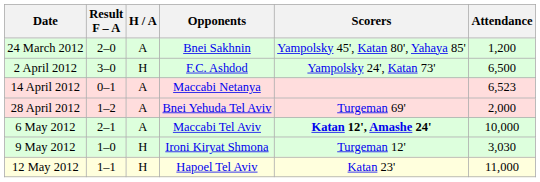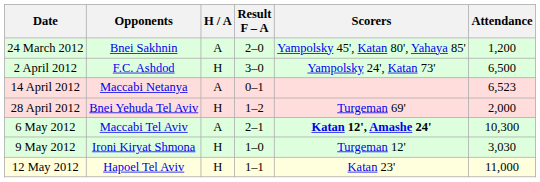 <table class="wikitable" style="text-align:center">
 <tr>
 <th>Date</th>
+<th>Opponents</th>
+<th>H / A</th>
 <th>Result<br>F – A</th>
-<th>H / A</th>
-<th>Opponents</th>
 <th>Scorers</th>
 <th>Attendance</th>
 </tr>
 <tr bgcolor="#ddffdd">
 <td>24 March 2012</td>
+<td><a href='#'>Bnei Sakhnin</a></td>
+<td>A</td>
 <td>2–0</td>
-<td>A</td>
-<td><a href='#'>Bnei Sakhnin</a></td>
 <td><a href='#'>Yampolsky</a> 45', <a href='#'>Katan</a> 80', <a href='#'>Yahaya</a> 85'</td>
 <td>1,200</td>
 </tr>
 <tr bgcolor="#ddffdd">
 <td>2 April 2012</td>
+<td><a href='#'>F.C. Ashdod</a></td>
+<td>H</td>
 <td>3–0</td>
-<td>H</td>
-<td><a href='#'>F.C. Ashdod</a></td>
 <td><a href='#'>Yampolsky</a> 24', <a href='#'>Katan</a> 73'</td>
 <td>6,500</td>
 </tr>
 <tr bgcolor="#ffdddd">
 <td>14 April 2012</td>
+<td><a href='#'>Maccabi Netanya</a></td>
+<td>A</td>
 <td>0–1</td>
-<td>A</td>
-<td><a href='#'>Maccabi Netanya</a></td>
 <td></td>
 <td>6,523</td>
 </tr>
 <tr bgcolor="#ffdddd">
 <td>28 April 2012</td>
+<td><a href='#'>Bnei Yehuda Tel Aviv</a></td>
+<td>H</td>
 <td>1–2</td>
-<td>A</td>
-<td><a href='#'>Bnei Yehuda Tel Aviv</a></td>
 <td><a href='#'>Turgeman</a> 69'</td>
 <td>2,000</td>
 </tr>
 <tr bgcolor="#ddffdd">
 <td>6 May 2012</td>
+<td><a href='#'>Maccabi Tel Aviv</a></td>
+<td>A</td>
 <td>2–1</td>
-<td>A</td>
-<td><a href='#'>Maccabi Tel Aviv</a></td>
 <td><strong><a href='#'>Katan</a> 12', <a href='#'>Amashe</a> 24'</strong></td>
-<td>10,000</td>
+<td>10,300</td>
 </tr>
 <tr bgcolor="#ddffdd">
 <td>9 May 2012</td>
+<td><a href='#'>Ironi Kiryat Shmona</a></td>
+<td>H</td>
 <td>1–0</td>
-<td>H</td>
-<td><a href='#'>Ironi Kiryat Shmona</a></td>
 <td><a href='#'>Turgeman</a> 12'</td>
 <td>3,030</td>
 </tr>
 <tr bgcolor="#ffffdd">
 <td>12 May 2012</td>
+<td><a href='#'>Hapoel Tel Aviv</a></td>
+<td>H</td>
 <td>1–1</td>
-<td>H</td>
-<td><a href='#'>Hapoel Tel Aviv</a></td>
 <td><a href='#'>Katan</a> 23'</td>
 <td>11,000</td>
 </tr>
 </table>
